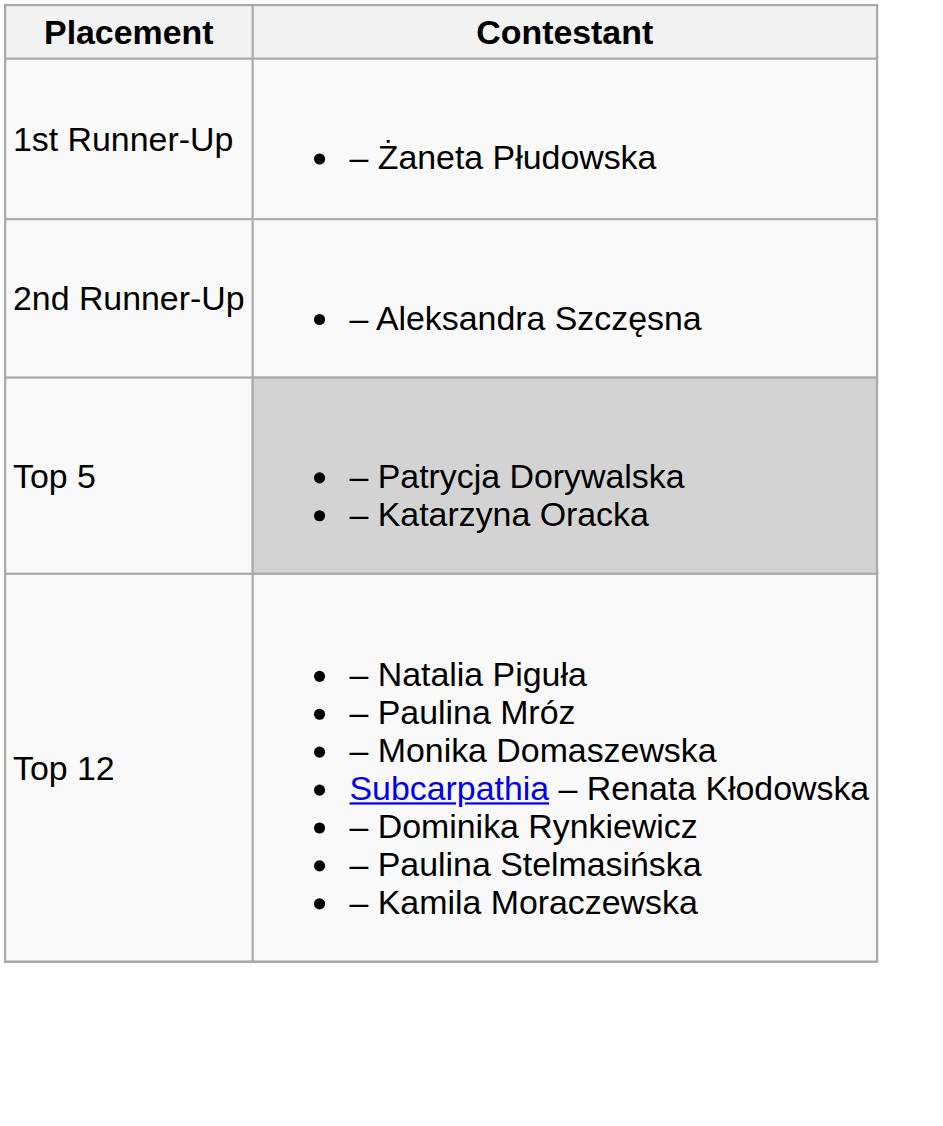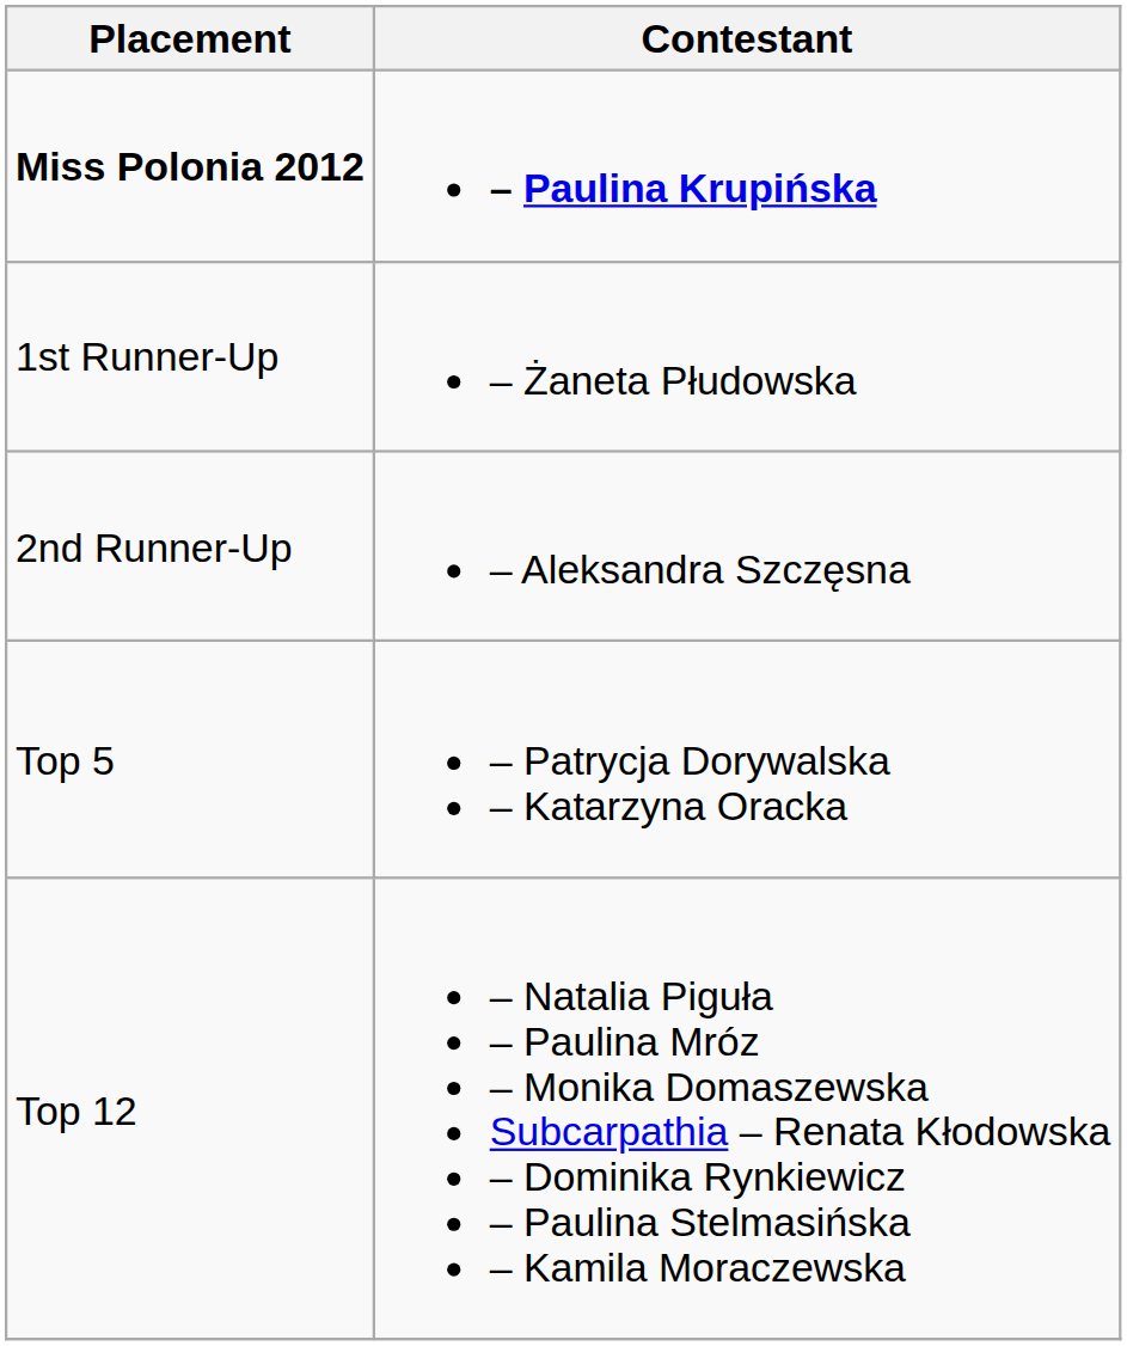 <table class="wikitable sortable" style="font-size: 95%;">
 <tr>
 <th>Placement</th>
 <th>Contestant</th>
+</tr>
+<tr>
+<td><strong>Miss Polonia 2012</strong></td>
+<td><br><ul><li><strong> – <a href='#'>Paulina Krupińska</a></strong></li></ul></td>
 </tr>
 <tr>
 <td>1st Runner-Up</td>
 <td><br><ul><li> – Żaneta Płudowska</li></ul></td>
 </tr>
 <tr>
 <td>2nd Runner-Up</td>
 <td><br><ul><li> – Aleksandra Szczęsna</li></ul></td>
 </tr>
 <tr>
 <td>Top 5</td>
-<td style="background: lightgrey;"><br><ul><li> – Patrycja Dorywalska</li><li> – Katarzyna Oracka<br></li></ul></td>
+<td><br><ul><li> – Patrycja Dorywalska</li><li> – Katarzyna Oracka<br></li></ul></td>
 </tr>
 <tr>
 <td>Top 12</td>
 <td><br><ul><li> – Natalia Piguła</li><li> – Paulina Mróz</li><li> – Monika Domaszewska</li><li> <a href='#'>Subcarpathia</a> – Renata Kłodowska</li><li> – Dominika Rynkiewicz</li><li> – Paulina Stelmasińska</li><li> – Kamila Moraczewska</li></ul></td>
 </tr>
 <tr>
 </tr>
 </table>
